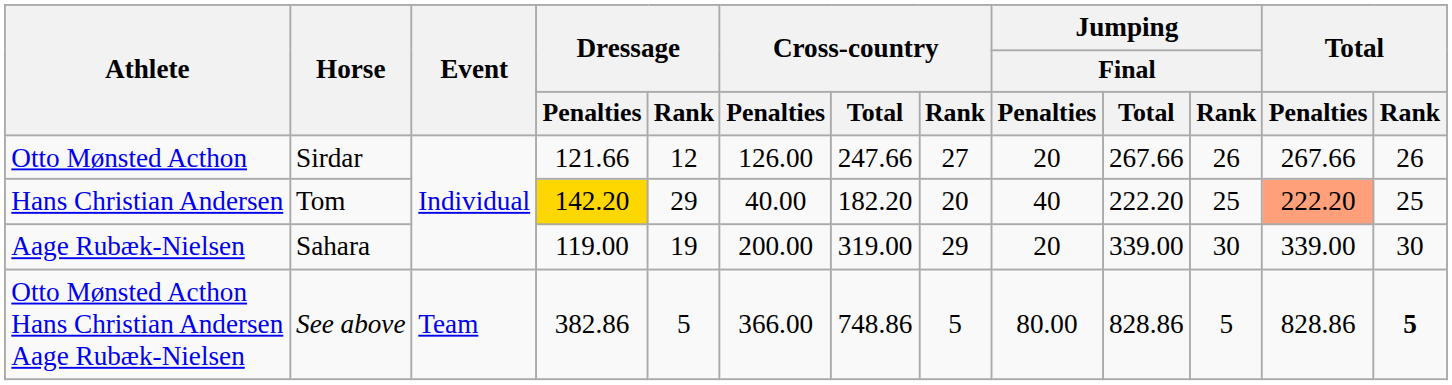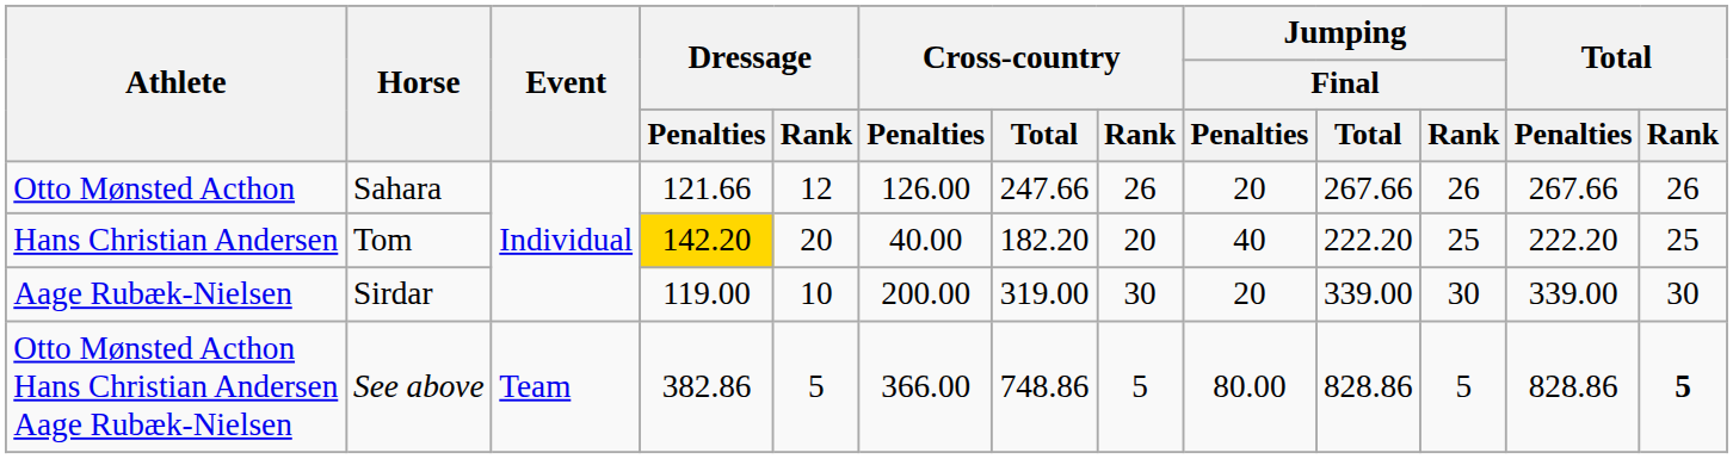 <table class=wikitable style="font-size:90%">
 <tr>
 <th rowspan="3">Athlete</th>
 <th rowspan="3">Horse</th>
 <th rowspan="3">Event</th>
 <th colspan="2" rowspan="2">Dressage</th>
 <th colspan="3" rowspan="2">Cross-country</th>
 <th colspan="3">Jumping</th>
 <th colspan="2" rowspan="2">Total</th>
 </tr>
 <tr style="font-size:95%">
 <th colspan="3">Final</th>
 </tr>
 <tr style="font-size:95%">
 <th>Penalties</th>
 <th>Rank</th>
 <th>Penalties</th>
 <th>Total</th>
 <th>Rank</th>
 <th>Penalties</th>
 <th>Total</th>
 <th>Rank</th>
 <th>Penalties</th>
 <th>Rank</th>
 </tr>
 <tr align=center>
 <td align=left><a href='#'>Otto Mønsted Acthon</a></td>
-<td align=left>Sirdar</td>
+<td align=left>Sahara</td>
 <td align=left rowspan=3><a href='#'>Individual</a></td>
 <td>121.66</td>
 <td>12</td>
 <td>126.00</td>
 <td>247.66</td>
-<td>27</td>
+<td>26</td>
 <td>20</td>
 <td>267.66</td>
 <td>26</td>
 <td>267.66</td>
 <td>26</td>
 </tr>
 <tr align=center>
 <td align=left><a href='#'>Hans Christian Andersen</a></td>
 <td align=left>Tom</td>
 <td style="background: gold;">142.20</td>
-<td>29</td>
+<td>20</td>
 <td>40.00</td>
 <td>182.20</td>
 <td>20</td>
 <td>40</td>
 <td>222.20</td>
 <td>25</td>
-<td style="background: lightsalmon;">222.20</td>
+<td>222.20</td>
 <td>25</td>
 </tr>
 <tr align=center>
 <td align=left><a href='#'>Aage Rubæk-Nielsen</a></td>
-<td align=left>Sahara</td>
+<td align=left>Sirdar</td>
 <td>119.00</td>
-<td>19</td>
+<td>10</td>
 <td>200.00</td>
 <td>319.00</td>
-<td>29</td>
+<td>30</td>
 <td>20</td>
 <td>339.00</td>
 <td>30</td>
 <td>339.00</td>
 <td>30</td>
 </tr>
 <tr align=center>
 <td align=left><a href='#'>Otto Mønsted Acthon</a><br><a href='#'>Hans Christian Andersen</a><br><a href='#'>Aage Rubæk-Nielsen</a></td>
 <td align=left><em>See above</em></td>
 <td align=left><a href='#'>Team</a></td>
 <td>382.86</td>
 <td>5</td>
 <td>366.00</td>
 <td>748.86</td>
 <td>5</td>
 <td>80.00</td>
 <td>828.86</td>
 <td>5</td>
 <td>828.86</td>
 <td><strong>5</strong></td>
 </tr>
 </table>
